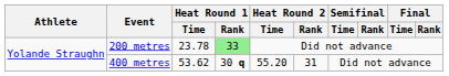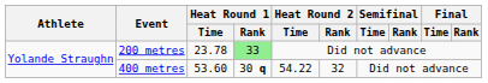 <table class=wikitable style="font-size:90%; text-align:center">
 <tr>
 <th rowspan=2>Athlete</th>
 <th rowspan=2>Event</th>
 <th colspan=2>Heat Round 1</th>
 <th colspan=2>Heat Round 2</th>
 <th colspan=2>Semifinal</th>
 <th colspan=2>Final</th>
 </tr>
 <tr style=font-size:95%>
 <th>Time</th>
 <th>Rank</th>
 <th>Time</th>
 <th>Rank</th>
 <th>Time</th>
 <th>Rank</th>
 <th>Time</th>
 <th>Rank</th>
 </tr>
 <tr align=center>
 <td align=left rowspan=2><a href='#'>Yolande Straughn</a></td>
 <td align=left><a href='#'>200 metres</a></td>
 <td>23.78</td>
 <td style="background: lightgreen;">33</td>
 <td colspan=6>Did not advance</td>
 </tr>
 <tr align=center>
 <td align=left><a href='#'>400 metres</a></td>
-<td>53.62</td>
+<td>53.60</td>
 <td>30 <strong>q</strong></td>
-<td>55.20</td>
-<td>31</td>
+<td>54.22</td>
+<td>32</td>
 <td colspan=4>Did not advance</td>
 </tr>
 </table>
